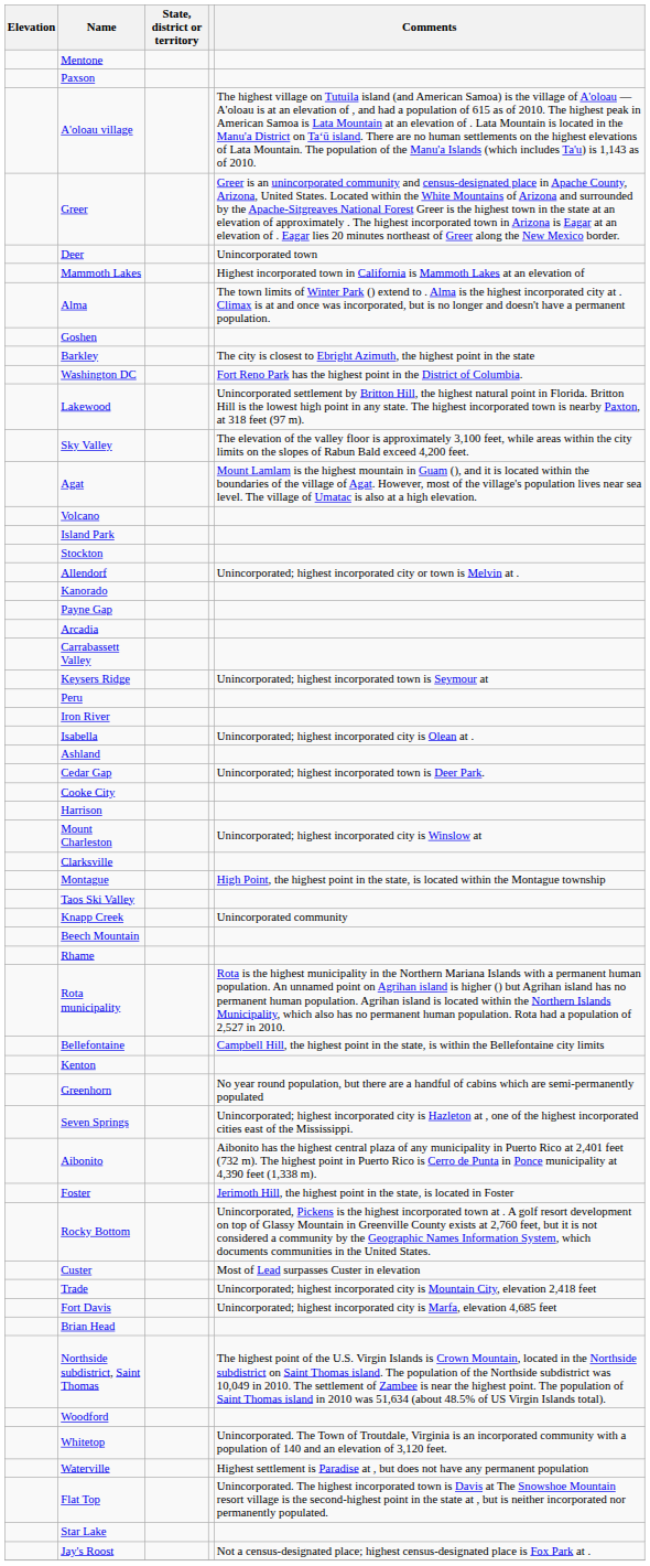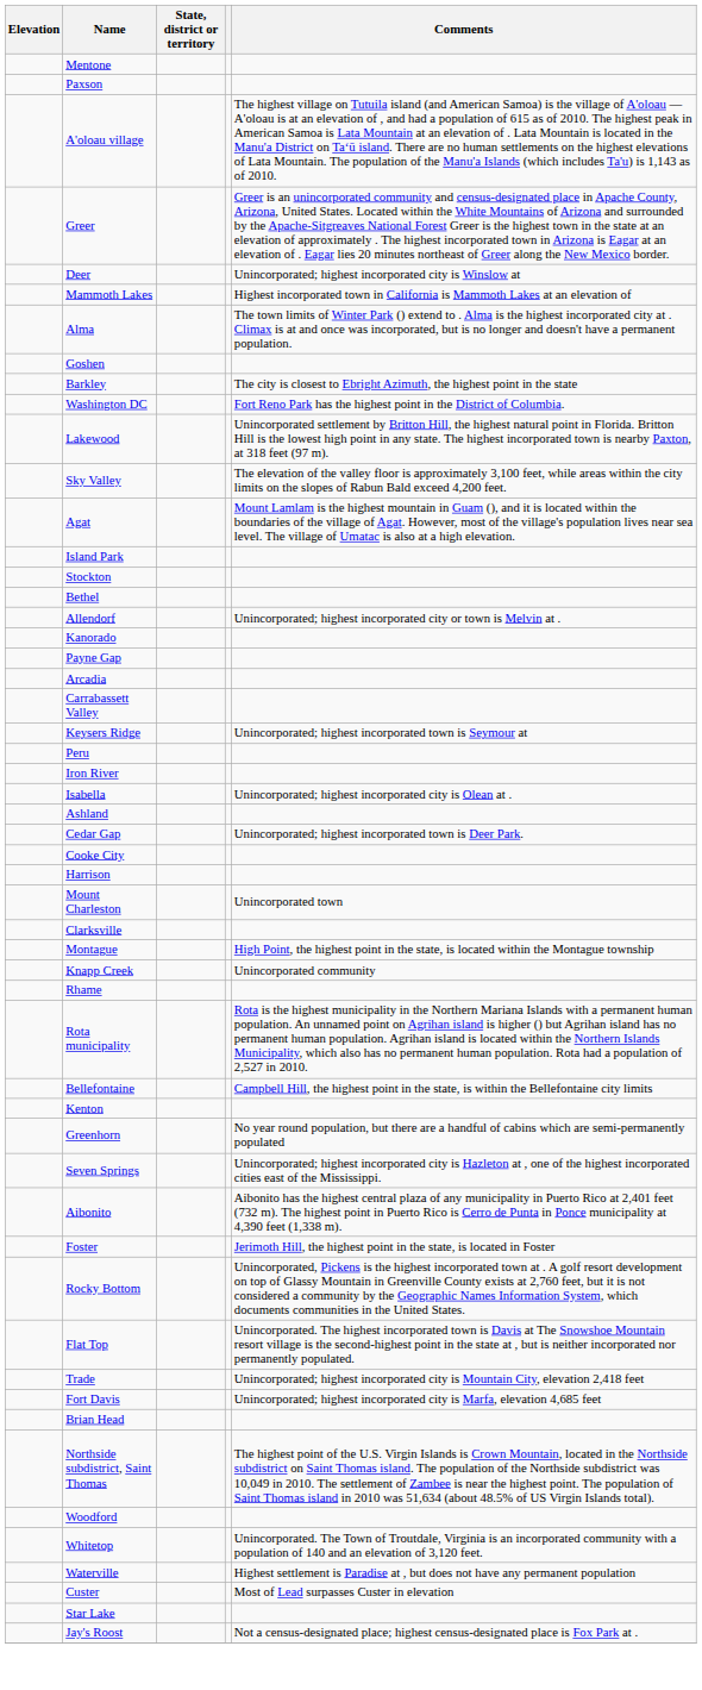 <table class="wikitable sortable">
 <tr>
 <th>Elevation</th>
 <th>Name</th>
 <th>State, district or territory</th>
 <th></th>
 <th>Comments</th>
 </tr>
 <tr>
 <td align=center></td>
 <td><a href='#'>Mentone</a></td>
 <td></td>
 <td></td>
 <td></td>
 </tr>
 <tr>
 <td align=center></td>
 <td><a href='#'>Paxson</a></td>
 <td></td>
 <td></td>
 <td></td>
 </tr>
 <tr>
 <td align=center></td>
 <td><a href='#'>A'oloau village</a></td>
 <td></td>
 <td></td>
 <td>The highest village on <a href='#'>Tutuila</a> island (and American Samoa) is the village of <a href='#'>A'oloau</a> — A'oloau is at an elevation of , and had a population of 615 as of 2010. The highest peak in American Samoa is <a href='#'>Lata Mountain</a> at an elevation of . Lata Mountain is located in the <a href='#'>Manu'a District</a> on <a href='#'>Ta‘ū island</a>. There are no human settlements on the highest elevations of Lata Mountain. The population of the <a href='#'>Manu'a Islands</a> (which includes <a href='#'>Ta'u</a>) is 1,143 as of 2010.</td>
 </tr>
 <tr>
 <td align=center></td>
 <td><a href='#'>Greer</a></td>
 <td></td>
 <td></td>
 <td><a href='#'>Greer</a> is an <a href='#'>unincorporated community</a> and <a href='#'>census-designated place</a> in <a href='#'>Apache County</a>, <a href='#'>Arizona</a>, United States. Located within the <a href='#'>White Mountains</a> of <a href='#'>Arizona</a> and surrounded by the <a href='#'>Apache-Sitgreaves National Forest</a> Greer is the highest town in the state at an elevation of approximately . The highest incorporated town in <a href='#'>Arizona</a> is <a href='#'>Eagar</a> at an elevation of . <a href='#'>Eagar</a> lies 20 minutes northeast of <a href='#'>Greer</a> along the <a href='#'>New Mexico</a> border.</td>
 </tr>
 <tr>
 <td align=center></td>
 <td><a href='#'>Deer</a></td>
 <td></td>
 <td></td>
-<td>Unincorporated town</td>
+<td>Unincorporated; highest incorporated city is <a href='#'>Winslow</a> at </td>
 </tr>
 <tr>
 <td align=center></td>
 <td><a href='#'>Mammoth Lakes</a></td>
 <td></td>
 <td></td>
 <td>Highest incorporated town in <a href='#'>California</a> is <a href='#'>Mammoth Lakes</a> at an elevation of </td>
 </tr>
 <tr>
 <td align=center></td>
 <td><a href='#'>Alma</a></td>
 <td></td>
 <td></td>
 <td>The town limits of <a href='#'>Winter Park</a> () extend to . <a href='#'>Alma</a> is the highest incorporated city at . <a href='#'>Climax</a> is at  and once was incorporated, but is no longer and doesn't have a permanent population.</td>
 </tr>
 <tr>
 <td align=center></td>
 <td><a href='#'>Goshen</a></td>
 <td></td>
 <td></td>
 <td></td>
 </tr>
 <tr>
 <td align=center></td>
 <td><a href='#'>Barkley</a></td>
 <td></td>
 <td></td>
 <td>The city is closest to <a href='#'>Ebright Azimuth</a>, the highest point in the state</td>
 </tr>
 <tr>
 <td align=center></td>
 <td><a href='#'>Washington DC</a></td>
 <td></td>
 <td></td>
 <td><a href='#'>Fort Reno Park</a> has the highest point in the <a href='#'>District of Columbia</a>.</td>
 </tr>
 <tr>
 <td align=center></td>
 <td><a href='#'>Lakewood</a></td>
 <td></td>
 <td></td>
 <td>Unincorporated settlement by <a href='#'>Britton Hill</a>, the highest natural point in Florida. Britton Hill is the lowest high point in any state. The highest incorporated town is nearby <a href='#'>Paxton</a>, at 318 feet (97 m).</td>
 </tr>
 <tr>
 <td align=center></td>
 <td><a href='#'>Sky Valley</a></td>
 <td></td>
 <td></td>
 <td>The elevation of the valley floor is approximately 3,100 feet, while areas within the city limits on the slopes of Rabun Bald exceed 4,200 feet.</td>
 </tr>
 <tr>
 <td align=center></td>
 <td><a href='#'>Agat</a></td>
 <td></td>
 <td></td>
 <td><a href='#'>Mount Lamlam</a> is the highest mountain in <a href='#'>Guam</a> (), and it is located within the boundaries of the village of <a href='#'>Agat</a>. However, most of the village's population lives near sea level. The village of <a href='#'>Umatac</a> is also at a high elevation.</td>
 </tr>
 <tr>
 <td align=center></td>
-<td><a href='#'>Volcano</a></td>
-<td></td>
-<td></td>
-<td></td>
-</tr>
-<tr>
-<td align=center></td>
 <td><a href='#'>Island Park</a></td>
 <td></td>
 <td></td>
 <td></td>
 </tr>
 <tr>
 <td align=center></td>
 <td><a href='#'>Stockton</a></td>
+<td></td>
+<td></td>
+<td></td>
+</tr>
+<tr>
+<td align=center></td>
+<td><a href='#'>Bethel</a></td>
 <td></td>
 <td></td>
 <td></td>
 </tr>
 <tr>
 <td align=center></td>
 <td><a href='#'>Allendorf</a></td>
 <td></td>
 <td></td>
 <td>Unincorporated; highest incorporated city or town is <a href='#'>Melvin</a> at .</td>
 </tr>
 <tr>
 <td align=center></td>
 <td><a href='#'>Kanorado</a></td>
 <td></td>
 <td></td>
 <td></td>
 </tr>
 <tr>
 <td align=center></td>
 <td><a href='#'>Payne Gap</a></td>
 <td></td>
 <td></td>
 <td></td>
 </tr>
 <tr>
 <td align=center></td>
 <td><a href='#'>Arcadia</a></td>
 <td></td>
 <td></td>
 <td></td>
 </tr>
 <tr>
 <td align=center></td>
 <td><a href='#'>Carrabassett Valley</a></td>
 <td></td>
 <td></td>
 <td></td>
 </tr>
 <tr>
 <td align=center></td>
 <td><a href='#'>Keysers Ridge</a></td>
 <td></td>
 <td></td>
 <td>Unincorporated; highest incorporated town is <a href='#'>Seymour</a> at </td>
 </tr>
 <tr>
 <td align=center></td>
 <td><a href='#'>Peru</a></td>
 <td></td>
 <td></td>
 <td></td>
 </tr>
 <tr>
 <td align=center></td>
 <td><a href='#'>Iron River</a></td>
 <td></td>
 <td></td>
 <td></td>
 </tr>
 <tr>
 <td align=center></td>
 <td><a href='#'>Isabella</a></td>
 <td></td>
 <td></td>
 <td>Unincorporated; highest incorporated city is <a href='#'>Olean</a> at .</td>
 </tr>
 <tr>
 <td align=center></td>
 <td><a href='#'>Ashland</a></td>
 <td></td>
 <td></td>
 <td></td>
 </tr>
 <tr>
 <td align=center></td>
 <td><a href='#'>Cedar Gap</a></td>
 <td></td>
 <td></td>
 <td>Unincorporated; highest incorporated town is <a href='#'>Deer Park</a>.</td>
 </tr>
 <tr>
 <td align=center></td>
 <td><a href='#'>Cooke City</a></td>
 <td></td>
 <td></td>
 <td></td>
 </tr>
 <tr>
 <td align=center></td>
 <td><a href='#'>Harrison</a></td>
 <td></td>
 <td></td>
 </tr>
 <tr>
 <td align=center></td>
 <td><a href='#'>Mount Charleston</a></td>
 <td></td>
 <td></td>
-<td>Unincorporated; highest incorporated city is <a href='#'>Winslow</a> at </td>
+<td>Unincorporated town</td>
 </tr>
 <tr>
 <td align=center></td>
 <td><a href='#'>Clarksville</a></td>
 <td></td>
 <td></td>
 <td></td>
 </tr>
 <tr>
 <td align=center></td>
 <td><a href='#'>Montague</a></td>
 <td></td>
 <td></td>
 <td><a href='#'>High Point</a>, the highest point in the state, is located within the Montague township</td>
 </tr>
 <tr>
 <td align=center></td>
-<td><a href='#'>Taos Ski Valley</a></td>
-<td></td>
-<td></td>
-<td></td>
-</tr>
-<tr>
-<td align=center></td>
 <td><a href='#'>Knapp Creek</a></td>
 <td></td>
 <td></td>
 <td>Unincorporated community</td>
-</tr>
-<tr>
-<td align=center></td>
-<td><a href='#'>Beech Mountain</a></td>
-<td></td>
-<td></td>
-<td></td>
 </tr>
 <tr>
 <td align=center></td>
 <td><a href='#'>Rhame</a></td>
 <td></td>
 <td></td>
 <td></td>
 </tr>
 <tr>
 <td align=center></td>
 <td><a href='#'>Rota municipality</a></td>
 <td></td>
 <td></td>
 <td><a href='#'>Rota</a> is the highest municipality in the Northern Mariana Islands with a permanent human population. An unnamed point on <a href='#'>Agrihan island</a> is higher () but Agrihan island has no permanent human population. Agrihan island is located within the <a href='#'>Northern Islands Municipality</a>, which also has no permanent human population. Rota had a population of 2,527 in 2010.</td>
 </tr>
 <tr>
 <td align=center></td>
 <td><a href='#'>Bellefontaine</a></td>
 <td></td>
 <td></td>
 <td><a href='#'>Campbell Hill</a>, the highest point in the state, is within the Bellefontaine city limits</td>
 </tr>
 <tr>
 <td align=center></td>
 <td><a href='#'>Kenton</a></td>
 <td></td>
 <td></td>
 <td></td>
 </tr>
 <tr>
 <td align=center></td>
 <td><a href='#'>Greenhorn</a></td>
 <td></td>
 <td></td>
 <td>No year round population, but there are a handful of cabins which are semi-permanently populated</td>
 </tr>
 <tr>
 <td align=center></td>
 <td><a href='#'>Seven Springs</a></td>
 <td></td>
 <td></td>
 <td>Unincorporated; highest incorporated city is <a href='#'>Hazleton</a> at , one of the highest incorporated cities east of the Mississippi.</td>
 </tr>
 <tr>
 <td align=center></td>
 <td><a href='#'>Aibonito</a></td>
 <td></td>
 <td></td>
 <td>Aibonito has the highest central plaza of any municipality in Puerto Rico at 2,401 feet (732 m). The highest point in Puerto Rico is <a href='#'>Cerro de Punta</a> in <a href='#'>Ponce</a> municipality at 4,390 feet (1,338 m).</td>
 </tr>
 <tr>
 <td align=center></td>
 <td><a href='#'>Foster</a></td>
 <td></td>
 <td></td>
 <td><a href='#'>Jerimoth Hill</a>, the highest point in the state, is located in Foster</td>
 </tr>
 <tr>
 <td align=center></td>
 <td><a href='#'>Rocky Bottom</a></td>
 <td></td>
 <td></td>
 <td>Unincorporated, <a href='#'>Pickens</a> is the highest incorporated town at . A golf resort development on top of Glassy Mountain in Greenville County exists at 2,760 feet, but it is not considered a community by the <a href='#'>Geographic Names Information System</a>, which documents communities in the United States.</td>
 </tr>
 <tr>
 <td align=center></td>
-<td><a href='#'>Custer</a></td>
+<td><a href='#'>Flat Top</a></td>
 <td></td>
 <td></td>
-<td>Most of <a href='#'>Lead</a> surpasses Custer in elevation</td>
+<td>Unincorporated. The highest incorporated town is <a href='#'>Davis</a> at  The <a href='#'>Snowshoe Mountain</a> resort village is the second-highest point in the state at , but is neither incorporated nor permanently populated.</td>
 </tr>
 <tr>
 <td align=center></td>
 <td><a href='#'>Trade</a></td>
 <td></td>
 <td></td>
 <td>Unincorporated; highest incorporated city is <a href='#'>Mountain City</a>, elevation 2,418 feet</td>
 </tr>
 <tr>
 <td align=center></td>
 <td><a href='#'>Fort Davis</a></td>
 <td></td>
 <td></td>
 <td>Unincorporated; highest incorporated city is <a href='#'>Marfa</a>, elevation 4,685 feet</td>
 </tr>
 <tr>
 <td align=center></td>
 <td><a href='#'>Brian Head</a></td>
 <td></td>
 <td></td>
 <td></td>
 </tr>
 <tr>
 <td align=center></td>
 <td><a href='#'>Northside subdistrict</a>, <a href='#'>Saint Thomas</a></td>
 <td></td>
 <td></td>
 <td><br>The highest point of the U.S. Virgin Islands is <a href='#'>Crown Mountain</a>, located in the <a href='#'>Northside subdistrict</a> on <a href='#'>Saint Thomas island</a>. The population of the Northside subdistrict was 10,049 in 2010. The settlement of <a href='#'>Zambee</a> is near the highest point. The population of <a href='#'>Saint Thomas island</a> in 2010 was 51,634 (about 48.5% of US Virgin Islands total).</td>
 </tr>
 <tr>
 <td align=center></td>
 <td><a href='#'>Woodford</a></td>
 <td></td>
 <td></td>
 </tr>
 <tr>
 <td align=center></td>
 <td><a href='#'>Whitetop</a></td>
 <td></td>
 <td></td>
 <td>Unincorporated. The Town of Troutdale, Virginia is an incorporated community with a population of 140 and an elevation of 3,120 feet.</td>
 </tr>
 <tr>
 <td align=center></td>
 <td><a href='#'>Waterville</a></td>
 <td></td>
 <td></td>
 <td>Highest settlement is <a href='#'>Paradise</a> at , but does not have any permanent population</td>
 </tr>
 <tr>
 <td align=center></td>
-<td><a href='#'>Flat Top</a></td>
+<td><a href='#'>Custer</a></td>
 <td></td>
 <td></td>
-<td>Unincorporated. The highest incorporated town is <a href='#'>Davis</a> at  The <a href='#'>Snowshoe Mountain</a> resort village is the second-highest point in the state at , but is neither incorporated nor permanently populated.</td>
+<td>Most of <a href='#'>Lead</a> surpasses Custer in elevation</td>
 </tr>
 <tr>
 <td align=center></td>
 <td><a href='#'>Star Lake</a></td>
 <td></td>
 <td></td>
 <td></td>
 </tr>
 <tr>
 <td align=center></td>
 <td><a href='#'>Jay's Roost</a></td>
 <td></td>
 <td></td>
 <td>Not a census-designated place; highest census-designated place is <a href='#'>Fox Park</a> at .<br></td>
 </tr>
 <tr>
 </tr>
 </table>
